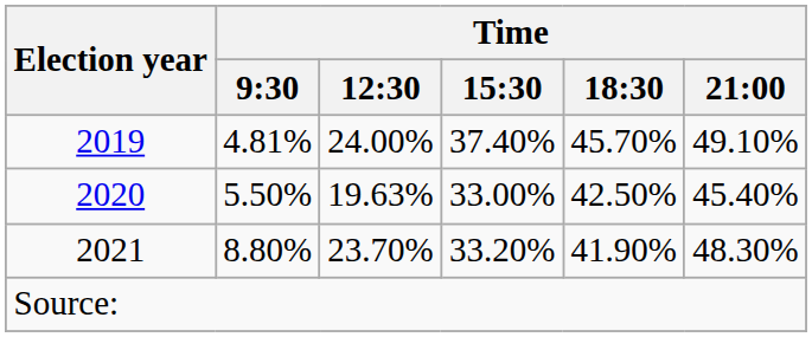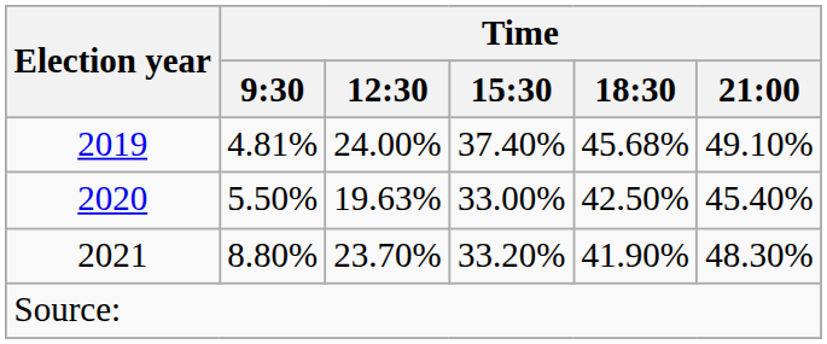 <table class=wikitable style=text-align:left>
 <tr>
 <th rowspan=2>Election year</th>
 <th colspan=6>Time</th>
 </tr>
 <tr>
 <th>9:30</th>
 <th>12:30</th>
 <th>15:30</th>
 <th>18:30</th>
 <th>21:00</th>
 </tr>
 <tr>
 <td align=center><a href='#'>2019</a></td>
 <td>4.81%</td>
 <td>24.00%</td>
 <td>37.40%</td>
-<td>45.70%</td>
+<td>45.68%</td>
 <td>49.10%</td>
 </tr>
 <tr>
 <td align=center><a href='#'>2020</a></td>
 <td>5.50%</td>
 <td>19.63%</td>
 <td>33.00%</td>
 <td>42.50%</td>
 <td>45.40%</td>
 </tr>
 <tr>
 <td align=center>2021</td>
 <td>8.80%</td>
 <td>23.70%</td>
 <td>33.20%</td>
 <td>41.90%</td>
 <td>48.30%</td>
 </tr>
 <tr>
 <td colspan=7>Source: </td>
 </tr>
 </table>
